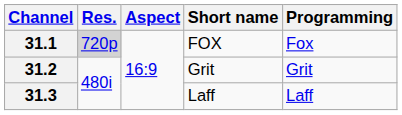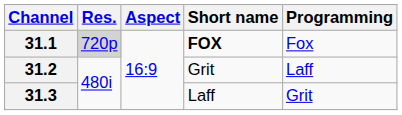 <table class="wikitable">
 <tr>
 <th><a href='#'>Channel</a></th>
 <th><a href='#'>Res.</a></th>
 <th><a href='#'>Aspect</a></th>
 <th>Short name</th>
 <th>Programming</th>
 </tr>
 <tr>
 <th scope = "row">31.1</th>
 <td style="background: lightgrey;"><a href='#'>720p</a></td>
 <td rowspan="3"><a href='#'>16:9</a></td>
-<td>FOX</td>
+<td><strong>FOX</strong></td>
 <td><a href='#'>Fox</a></td>
 </tr>
 <tr>
 <th scope = "row">31.2</th>
 <td rowspan="2"><a href='#'>480i</a></td>
 <td>Grit</td>
-<td><a href='#'>Grit</a></td>
+<td><a href='#'>Laff</a></td>
 </tr>
 <tr>
 <th scope = "row">31.3</th>
 <td>Laff</td>
-<td><a href='#'>Laff</a></td>
+<td><a href='#'>Grit</a></td>
 </tr>
 </table>
